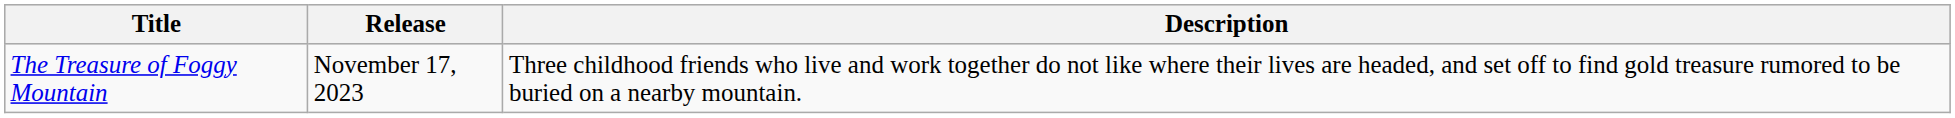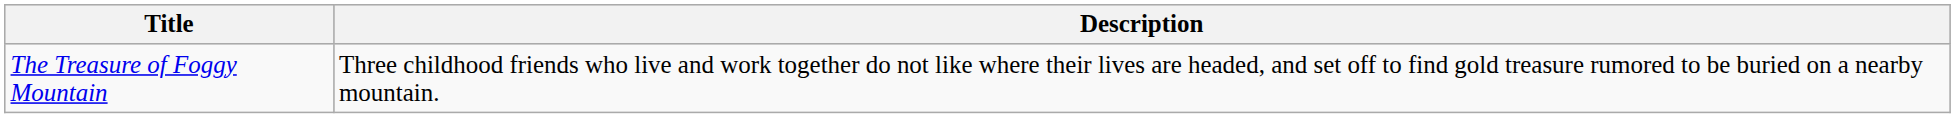 <table class="wikitable">
 <tr>
 <th scope="col">Title</th>
-<th scope="col">Release</th>
 <th scope="col">Description</th>
 </tr>
 <tr>
 <td scope="row"><a href='#'><em>The Treasure of Foggy Mountain</em></a></td>
-<td>November 17, 2023</td>
 <td>Three childhood friends who live and work together do not like where their lives are headed, and set off to find gold treasure rumored to be buried on a nearby mountain.</td>
 </tr>
 </table>
